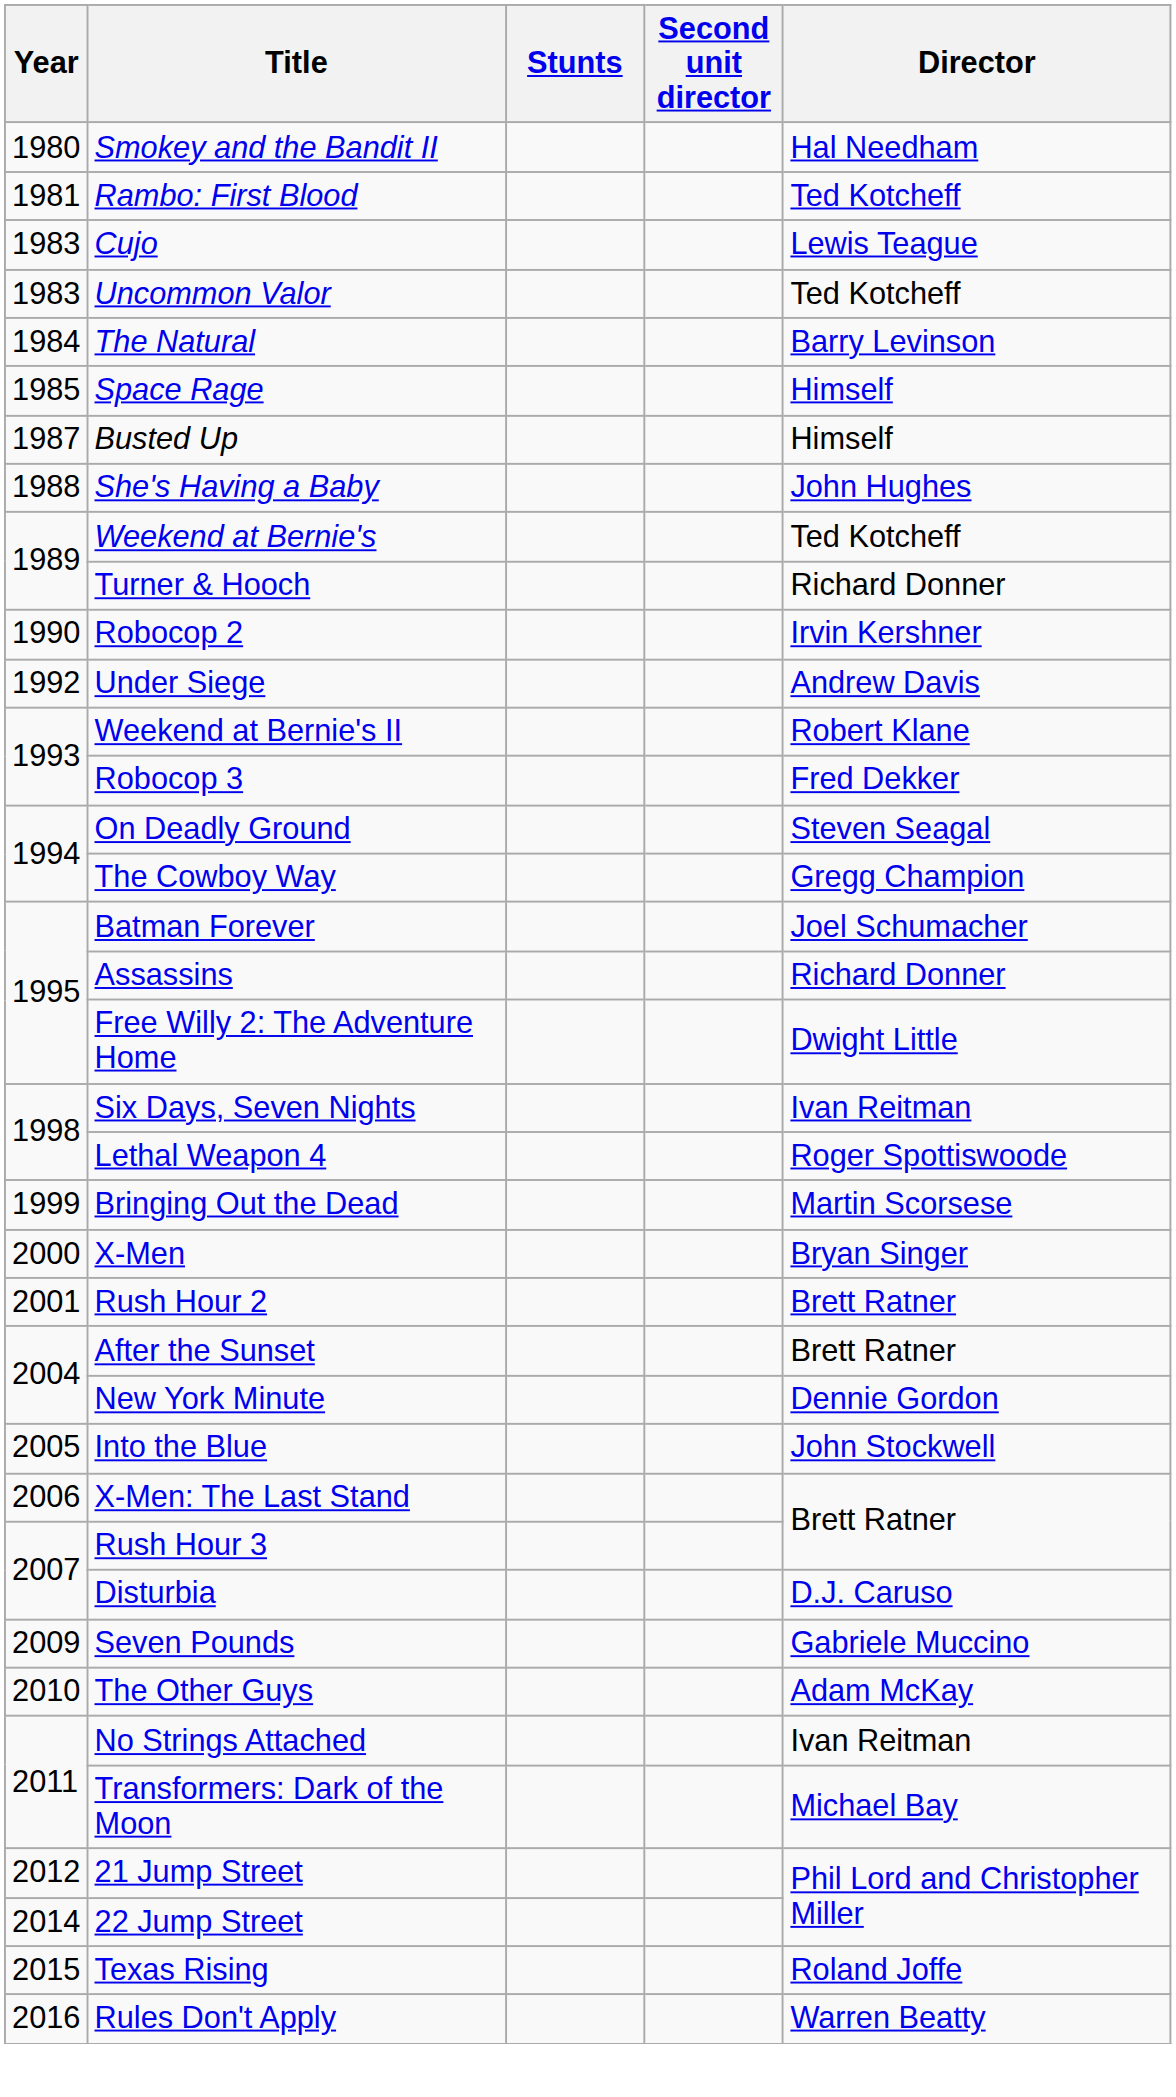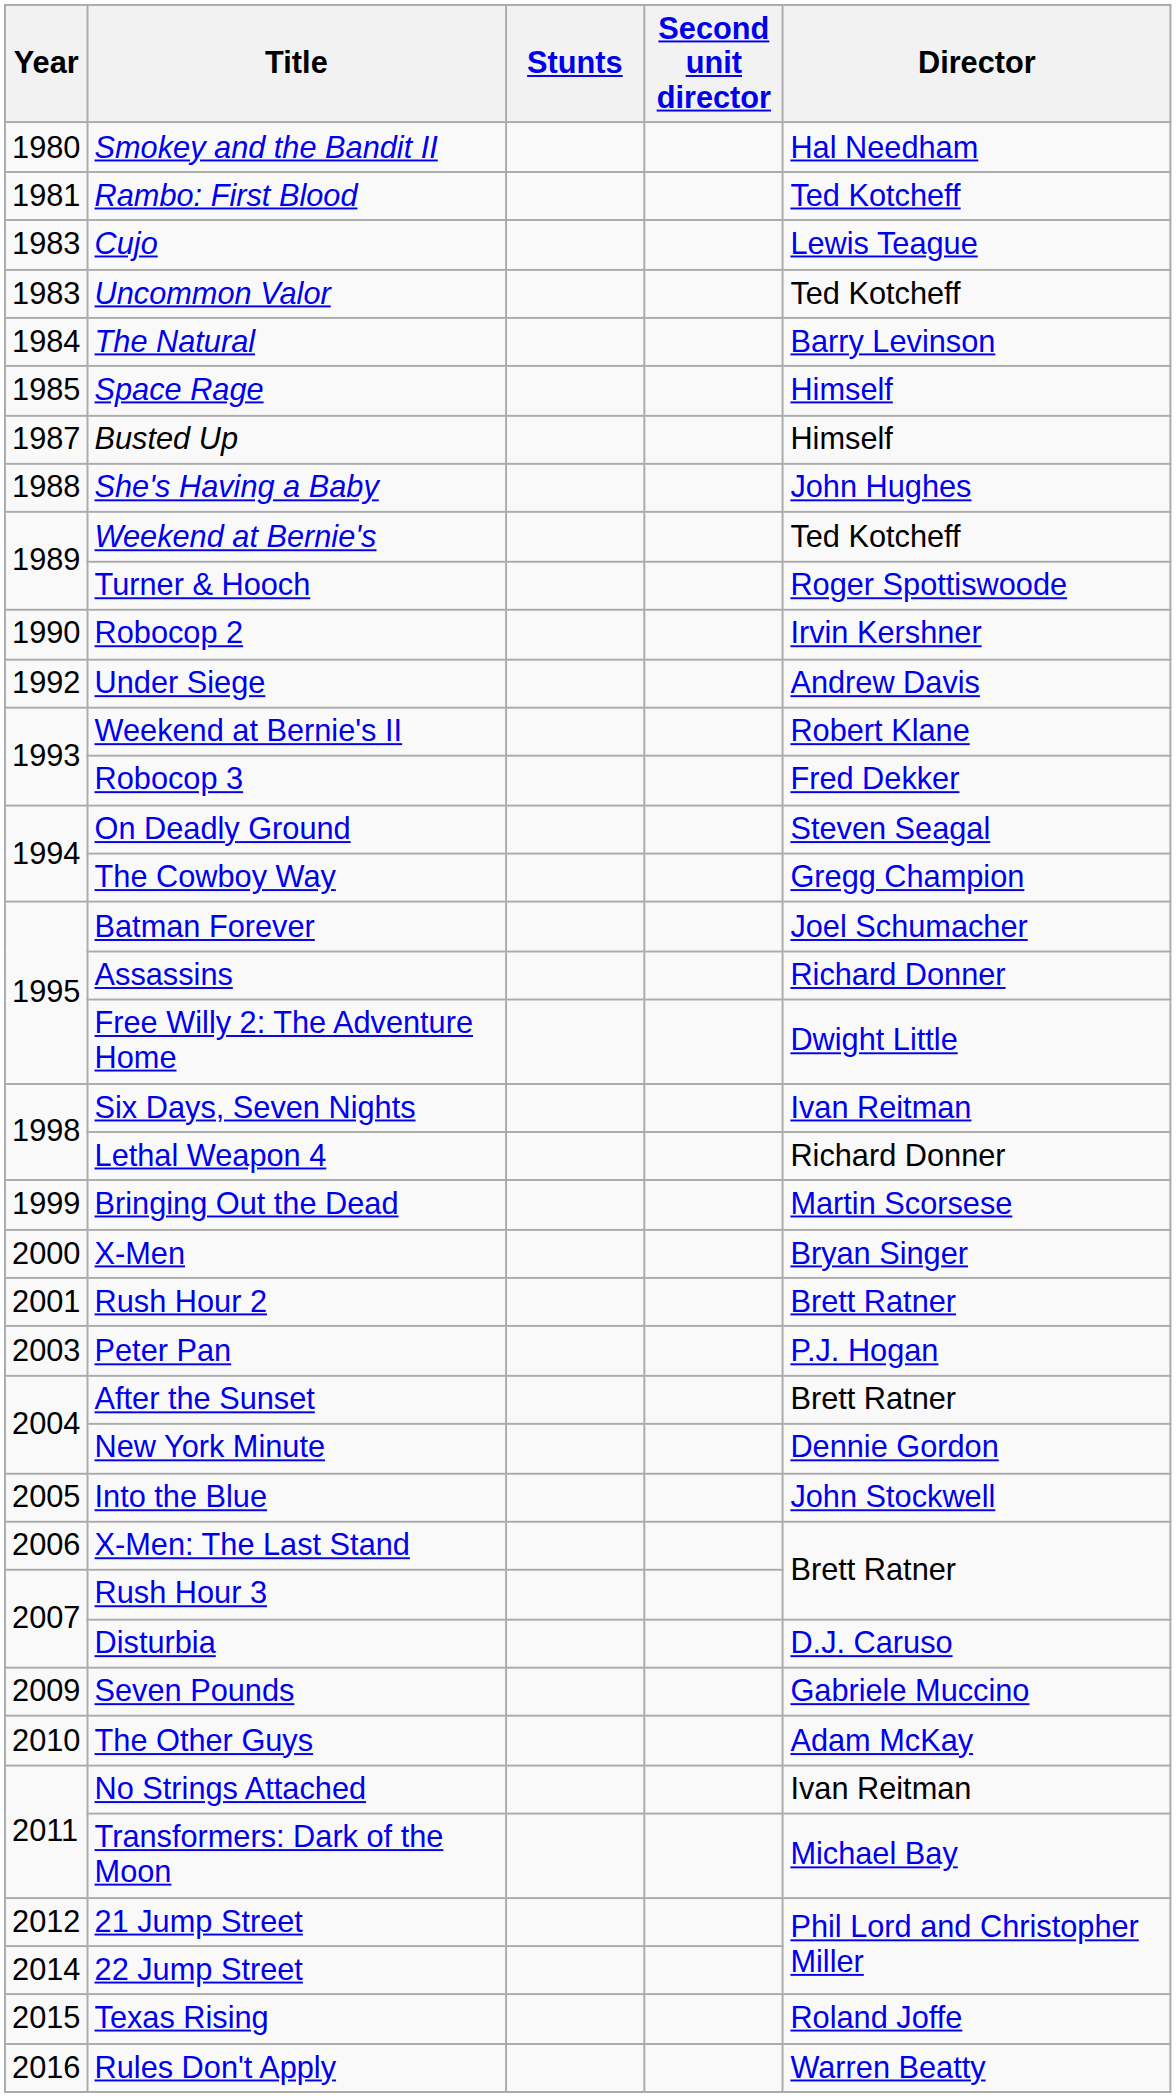 <table class="wikitable sortable" border="1">
 <tr>
 <th>Year</th>
 <th>Title</th>
 <th width="65"><a href='#'>Stunts</a></th>
 <th width="65"><a href='#'>Second unit director</a></th>
 <th>Director</th>
 </tr>
 <tr>
 <td>1980</td>
 <td><em><a href='#'>Smokey and the Bandit II</a></em></td>
 <td></td>
 <td></td>
 <td><a href='#'>Hal Needham</a></td>
 </tr>
 <tr>
 <td>1981</td>
 <td><em><a href='#'>Rambo: First Blood</a></em></td>
 <td></td>
 <td></td>
 <td><a href='#'>Ted Kotcheff</a></td>
 </tr>
 <tr>
 <td>1983</td>
 <td><em><a href='#'>Cujo</a></em></td>
 <td></td>
 <td></td>
 <td><a href='#'>Lewis Teague</a></td>
 </tr>
 <tr>
 <td>1983</td>
 <td><em><a href='#'>Uncommon Valor</a></em></td>
 <td></td>
 <td></td>
 <td>Ted Kotcheff</td>
 </tr>
 <tr>
 <td>1984</td>
 <td><em><a href='#'>The Natural</a></em></td>
 <td></td>
 <td></td>
 <td><a href='#'>Barry Levinson</a></td>
 </tr>
 <tr>
 <td>1985</td>
 <td><em><a href='#'>Space Rage</a></em></td>
 <td></td>
 <td></td>
 <td><a href='#'>Himself</a></td>
 </tr>
 <tr>
 <td>1987</td>
 <td><em>Busted Up</em></td>
 <td></td>
 <td></td>
 <td>Himself</td>
 </tr>
 <tr>
 <td>1988</td>
 <td><em><a href='#'>She's Having a Baby</a></em></td>
 <td></td>
 <td></td>
 <td><a href='#'>John Hughes</a></td>
 </tr>
 <tr>
 <td rowspan="2">1989</td>
 <td><em><a href='#'>Weekend at Bernie's</a></td>
 <td></td>
 <td></td>
 <td>Ted Kotcheff</td>
 </tr>
 <tr>
 <td></em><a href='#'>Turner & Hooch</a><em></td>
 <td></td>
 <td></td>
-<td>Richard Donner</td>
+<td><a href='#'>Roger Spottiswoode</a></td>
 </tr>
 <tr>
 <td>1990</td>
 <td></em><a href='#'>Robocop 2</a><em></td>
 <td></td>
 <td></td>
 <td><a href='#'>Irvin Kershner</a></td>
 </tr>
 <tr>
 <td>1992</td>
 <td></em><a href='#'>Under Siege</a><em></td>
 <td></td>
 <td></td>
 <td><a href='#'>Andrew Davis</a></td>
 </tr>
 <tr>
 <td rowspan="2">1993</td>
 <td></em><a href='#'>Weekend at Bernie's II</a><em></td>
 <td></td>
 <td></td>
 <td><a href='#'>Robert Klane</a></td>
 </tr>
 <tr>
 <td></em><a href='#'>Robocop 3</a><em></td>
 <td></td>
 <td></td>
 <td><a href='#'>Fred Dekker</a></td>
 </tr>
 <tr>
 <td rowspan="2">1994</td>
 <td></em><a href='#'>On Deadly Ground</a><em></td>
 <td></td>
 <td></td>
 <td><a href='#'>Steven Seagal</a></td>
 </tr>
 <tr>
 <td></em><a href='#'>The Cowboy Way</a><em></td>
 <td></td>
 <td></td>
 <td><a href='#'>Gregg Champion</a></td>
 </tr>
 <tr>
 <td rowspan="3">1995</td>
 <td></em><a href='#'>Batman Forever</a><em></td>
 <td></td>
 <td></td>
 <td><a href='#'>Joel Schumacher</a></td>
 </tr>
 <tr>
 <td></em><a href='#'>Assassins</a><em></td>
 <td></td>
 <td></td>
 <td><a href='#'>Richard Donner</a></td>
 </tr>
 <tr>
 <td></em><a href='#'>Free Willy 2: The Adventure Home</a><em></td>
 <td></td>
 <td></td>
 <td><a href='#'>Dwight Little</a></td>
 </tr>
 <tr>
 <td rowspan="2">1998</td>
 <td></em><a href='#'>Six Days, Seven Nights</a><em></td>
 <td></td>
 <td></td>
 <td><a href='#'>Ivan Reitman</a></td>
 </tr>
 <tr>
 <td></em><a href='#'>Lethal Weapon 4</a><em></td>
 <td></td>
 <td></td>
-<td><a href='#'>Roger Spottiswoode</a></td>
+<td>Richard Donner</td>
 </tr>
 <tr>
 <td>1999</td>
 <td></em><a href='#'>Bringing Out the Dead</a><em></td>
 <td></td>
 <td></td>
 <td><a href='#'>Martin Scorsese</a></td>
 </tr>
 <tr>
 <td>2000</td>
 <td></em><a href='#'>X-Men</a><em></td>
 <td></td>
 <td></td>
 <td><a href='#'>Bryan Singer</a></td>
 </tr>
 <tr>
 <td>2001</td>
 <td></em><a href='#'>Rush Hour 2</a><em></td>
 <td></td>
 <td></td>
 <td><a href='#'>Brett Ratner</a></td>
+</tr>
+<tr>
+<td>2003</td>
+<td></em><a href='#'>Peter Pan</a><em></td>
+<td></td>
+<td></td>
+<td><a href='#'>P.J. Hogan</a></td>
 </tr>
 <tr>
 <td rowspan="2">2004</td>
 <td></em><a href='#'>After the Sunset</a><em></td>
 <td></td>
 <td></td>
 <td>Brett Ratner</td>
 </tr>
 <tr>
 <td></em><a href='#'>New York Minute</a><em></td>
 <td></td>
 <td></td>
 <td><a href='#'>Dennie Gordon</a></td>
 </tr>
 <tr>
 <td>2005</td>
 <td></em><a href='#'>Into the Blue</a><em></td>
 <td></td>
 <td></td>
 <td><a href='#'>John Stockwell</a></td>
 </tr>
 <tr>
 <td>2006</td>
 <td></em><a href='#'>X-Men: The Last Stand</a><em></td>
 <td></td>
 <td></td>
 <td rowspan="2">Brett Ratner</td>
 </tr>
 <tr>
 <td rowspan="2">2007</td>
 <td></em><a href='#'>Rush Hour 3</a><em></td>
 <td></td>
 <td></td>
 </tr>
 <tr>
 <td></em><a href='#'>Disturbia</a><em></td>
 <td></td>
 <td></td>
 <td><a href='#'>D.J. Caruso</a></td>
 </tr>
 <tr>
 <td>2009</td>
 <td></em><a href='#'>Seven Pounds</a><em></td>
 <td></td>
 <td></td>
 <td><a href='#'>Gabriele Muccino</a></td>
 </tr>
 <tr>
 <td>2010</td>
 <td></em><a href='#'>The Other Guys</a><em></td>
 <td></td>
 <td></td>
 <td><a href='#'>Adam McKay</a></td>
 </tr>
 <tr>
 <td rowspan="2">2011</td>
 <td></em><a href='#'>No Strings Attached</a><em></td>
 <td></td>
 <td></td>
 <td>Ivan Reitman</td>
 </tr>
 <tr>
 <td></em><a href='#'>Transformers: Dark of the Moon</a><em></td>
 <td></td>
 <td></td>
 <td><a href='#'>Michael Bay</a></td>
 </tr>
 <tr>
 <td>2012</td>
 <td></em><a href='#'>21 Jump Street</a><em></td>
 <td></td>
 <td></td>
 <td rowspan="2"><a href='#'>Phil Lord and Christopher Miller</a></td>
 </tr>
 <tr>
 <td>2014</td>
 <td></em><a href='#'>22 Jump Street</a><em></td>
 <td></td>
 <td></td>
 </tr>
 <tr>
 <td>2015</td>
 <td></em><a href='#'>Texas Rising</a><em></td>
 <td></td>
 <td></td>
 <td><a href='#'>Roland Joffe</a></td>
 </tr>
 <tr>
 <td>2016</td>
 <td></em><a href='#'>Rules Don't Apply</a><em></td>
 <td></td>
 <td></td>
 <td><a href='#'>Warren Beatty</a></td>
 </tr>
 <tr>
 </tr>
 </table>
